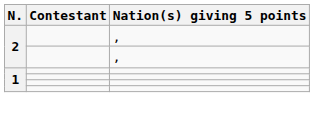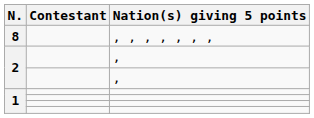 <table class="wikitable plainrowheaders">
 <tr>
 <th scope="col">N.</th>
 <th scope="col">Contestant</th>
 <th scope="col">Nation(s) giving 5 points</th>
+</tr>
+<tr>
+<th scope="row">8</th>
+<td><strong></strong></td>
+<td>, , , , , , , </td>
 </tr>
 <tr>
 <th scope="row" rowspan="2">2</th>
 <td></td>
 <td>, </td>
 </tr>
 <tr>
 <td></td>
 <td>, </td>
 </tr>
 <tr>
 <th scope="row" rowspan="4">1</th>
 <td></td>
 <td></td>
 </tr>
 <tr>
 <td></td>
 <td></td>
 </tr>
 <tr>
 <td></td>
 <td></td>
 </tr>
 <tr>
 <td></td>
 <td></td>
 </tr>
 </table>
